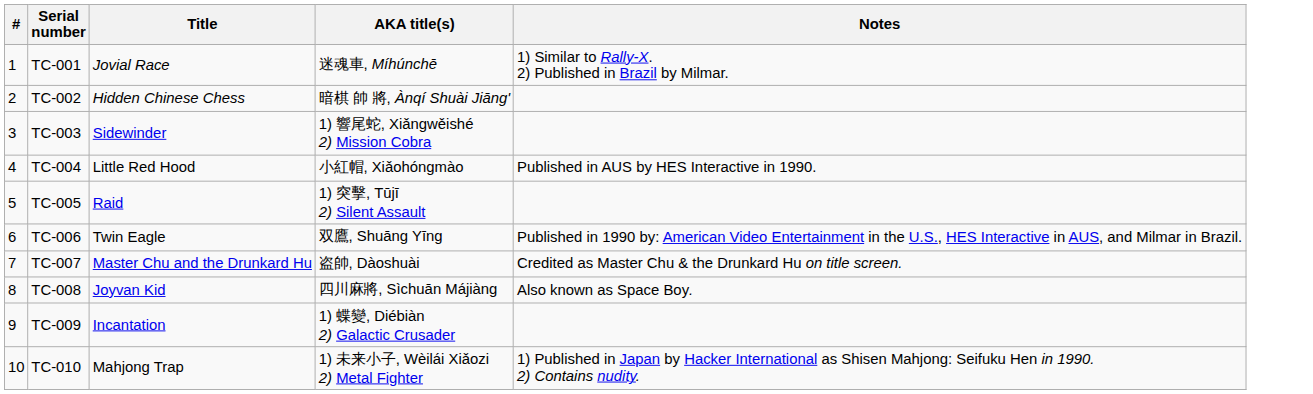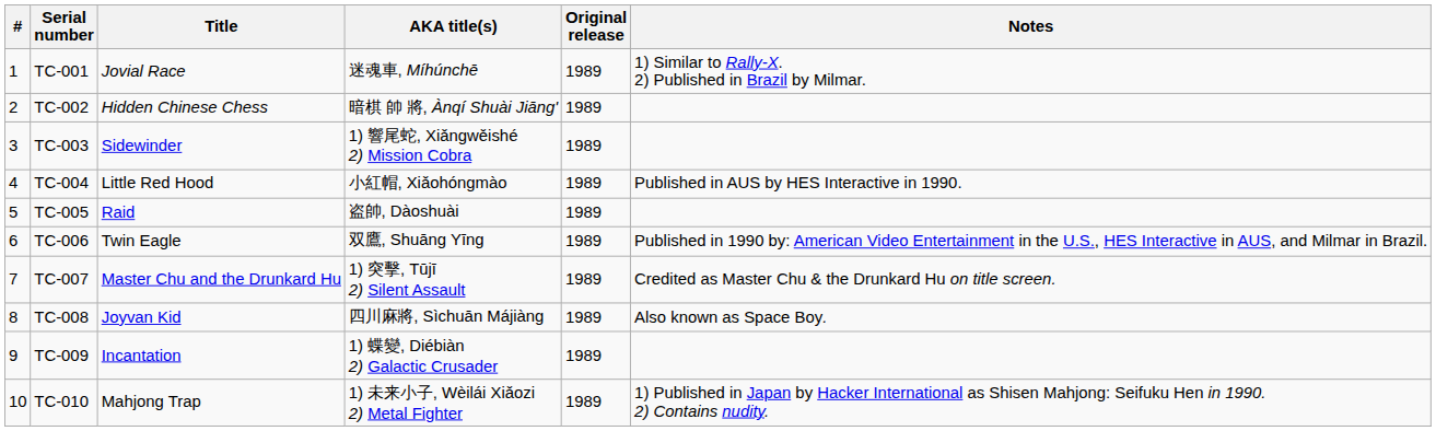 <table class="wikitable sortable">
 <tr>
 <th scope="col">#</th>
 <th scope="col">Serial<br>number</th>
 <th scope="col">Title</th>
 <th scope="col">AKA title(s)</th>
+<th scope="col">Original<br>release</th>
 <th scope="col">Notes</th>
 </tr>
 <tr>
 <td>1</td>
 <td>TC-001</td>
 <td><em>Jovial Race</em></td>
 <td>迷魂車, <em>Míhúnchē</em></td>
+<td>1989</td>
 <td>1) Similar to <em><a href='#'>Rally-X</a></em>.<br>2) Published in <a href='#'>Brazil</a> by Milmar.</td>
 </tr>
 <tr>
 <td>2</td>
 <td>TC-002</td>
 <td><em>Hidden Chinese Chess</em></td>
 <td>暗棋 帥 將, <em>Ànqí Shuài Jiāng'</td>
+<td>1989</td>
 <td></td>
 </tr>
 <tr>
 <td>3</td>
 <td>TC-003</td>
 <td></em><a href='#'>Sidewinder</a><em></td>
 <td>1) 響尾蛇, </em>Xiǎngwěishé<em><br>2) </em><a href='#'>Mission Cobra</a><em></td>
+<td>1989</td>
 <td></td>
 </tr>
 <tr>
 <td>4</td>
 <td>TC-004</td>
 <td></em>Little Red Hood<em></td>
 <td>小紅帽, </em>Xiǎohóngmào<em></td>
+<td>1989</td>
 <td>Published in AUS by HES Interactive in 1990.</td>
 </tr>
 <tr>
 <td>5</td>
 <td>TC-005</td>
 <td></em><a href='#'>Raid</a><em></td>
-<td>1) 突擊, </em>Tūjī<em><br>2) </em><a href='#'>Silent Assault</a><em></td>
+<td>盗帥, </em>Dàoshuài<em></td>
+<td>1989</td>
 <td></td>
 </tr>
 <tr>
 <td>6</td>
 <td>TC-006</td>
 <td></em>Twin Eagle<em></td>
 <td>双鷹, </em>Shuāng Yīng<em></td>
+<td>1989</td>
 <td>Published in 1990 by: <a href='#'>American Video Entertainment</a> in the <a href='#'>U.S.</a>, <a href='#'>HES Interactive</a> in <a href='#'>AUS</a>, and Milmar in Brazil.</td>
 </tr>
 <tr>
 <td>7</td>
 <td>TC-007</td>
 <td></em><a href='#'>Master Chu and the Drunkard Hu</a><em></td>
-<td>盗帥, </em>Dàoshuài<em></td>
+<td>1) 突擊, </em>Tūjī<em><br>2) </em><a href='#'>Silent Assault</a><em></td>
+<td>1989</td>
 <td>Credited as </em>Master Chu & the Drunkard Hu<em> on title screen.</td>
 </tr>
 <tr>
 <td>8</td>
 <td>TC-008</td>
 <td></em><a href='#'>Joyvan Kid</a><em></td>
 <td>四川麻將, </em>Sìchuān Májiàng<em></td>
+<td>1989</td>
 <td>Also known as </em>Space Boy<em>.</td>
 </tr>
 <tr>
 <td>9</td>
 <td>TC-009</td>
 <td></em><a href='#'>Incantation</a><em></td>
 <td>1) 蝶變, </em>Diébiàn<em><br>2) </em><a href='#'>Galactic Crusader</a><em></td>
+<td>1989</td>
 <td></td>
 </tr>
 <tr>
 <td>10</td>
 <td>TC-010</td>
 <td></em>Mahjong Trap<em></td>
 <td>1) 未来小子, </em>Wèilái Xiǎozi<em><br>2) </em><a href='#'>Metal Fighter</a><em></td>
+<td>1989</td>
 <td>1) Published in <a href='#'>Japan</a> by <a href='#'>Hacker International</a> as </em>Shisen Mahjong: Seifuku Hen<em> in 1990.<br>2) Contains <a href='#'>nudity</a>.</td>
 </tr>
 </table>
